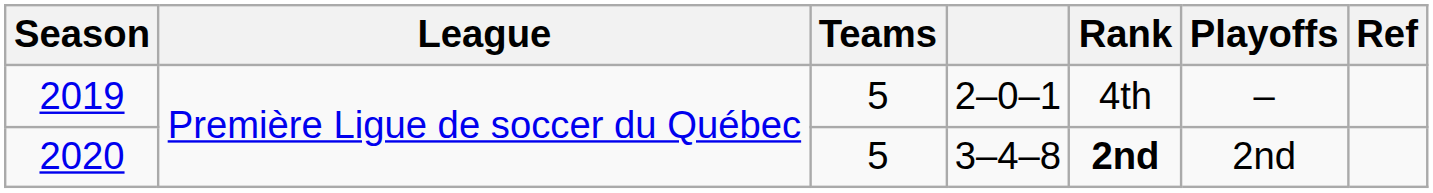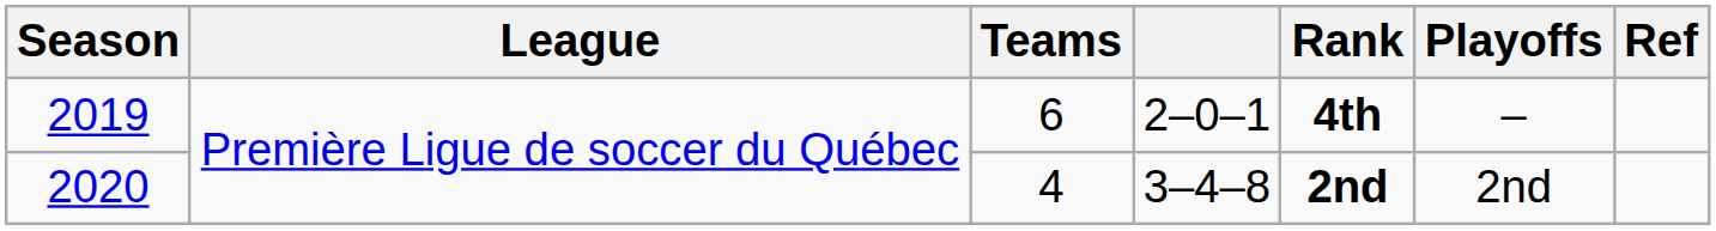 <table class="wikitable" style="text-align: center;">
 <tr>
 <th>Season</th>
 <th>League</th>
 <th>Teams</th>
 <th></th>
 <th>Rank</th>
 <th>Playoffs</th>
 <th>Ref</th>
 </tr>
 <tr>
 <td><a href='#'>2019</a></td>
 <td rowspan="2"><a href='#'>Première Ligue de soccer du Québec</a></td>
-<td>5</td>
+<td>6</td>
 <td>2–0–1</td>
-<td>4th</td>
+<td><strong>4th</strong></td>
 <td>–</td>
 <td></td>
 </tr>
 <tr>
 <td><a href='#'>2020</a></td>
-<td>5</td>
+<td>4</td>
 <td>3–4–8</td>
 <td><strong>2nd</strong></td>
 <td>2nd</td>
 <td></td>
 </tr>
 </table>
